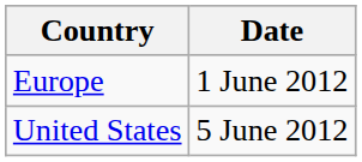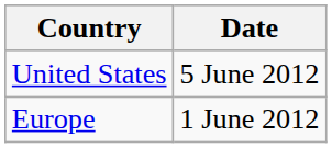 <table class="wikitable">
 <tr>
 <th>Country</th>
 <th>Date</th>
 </tr>
 <tr>
+<td><a href='#'>United States</a></td>
+<td>5 June 2012</td>
+</tr>
+<tr>
 <td><a href='#'>Europe</a></td>
 <td>1 June 2012</td>
 </tr>
-<tr>
-<td><a href='#'>United States</a></td>
-<td>5 June 2012</td>
-</tr>
 </table>
